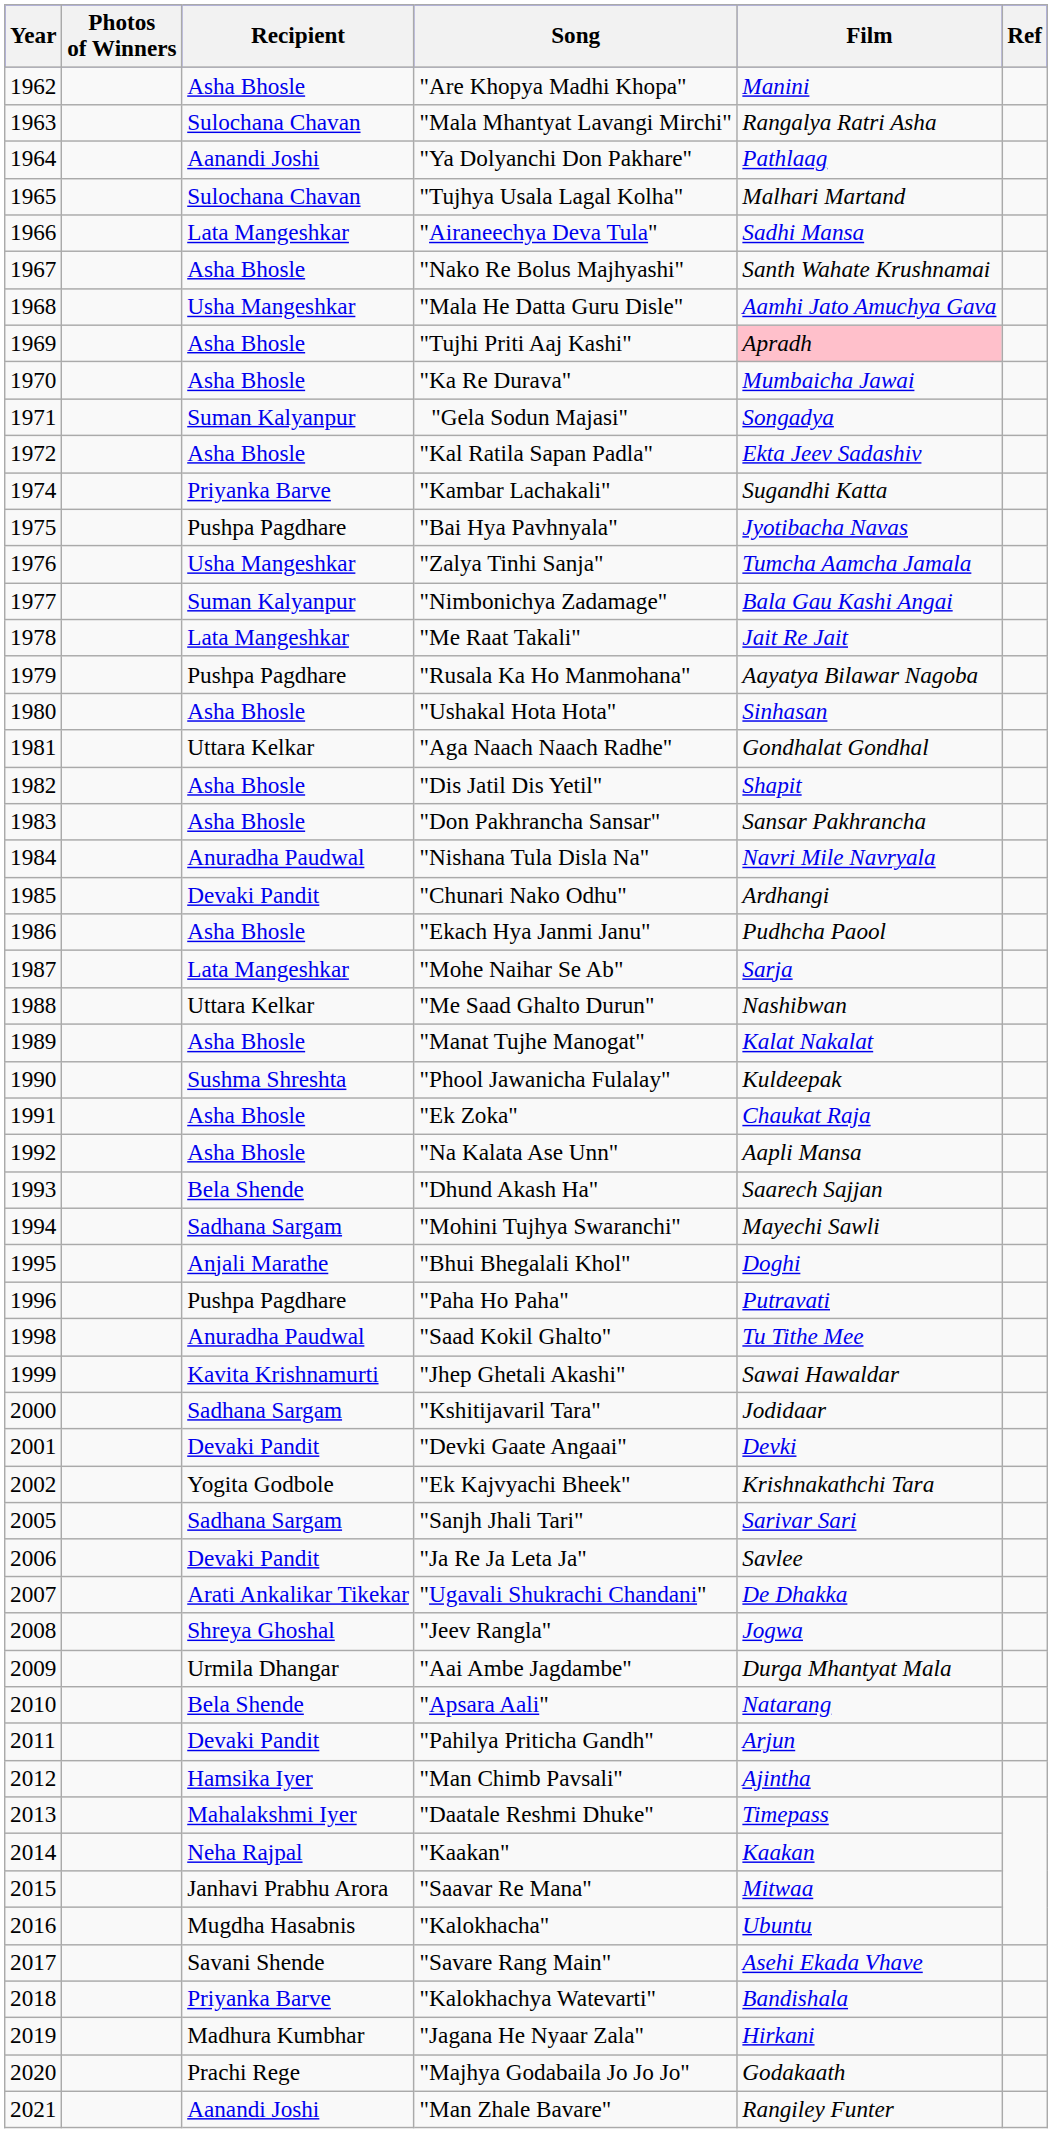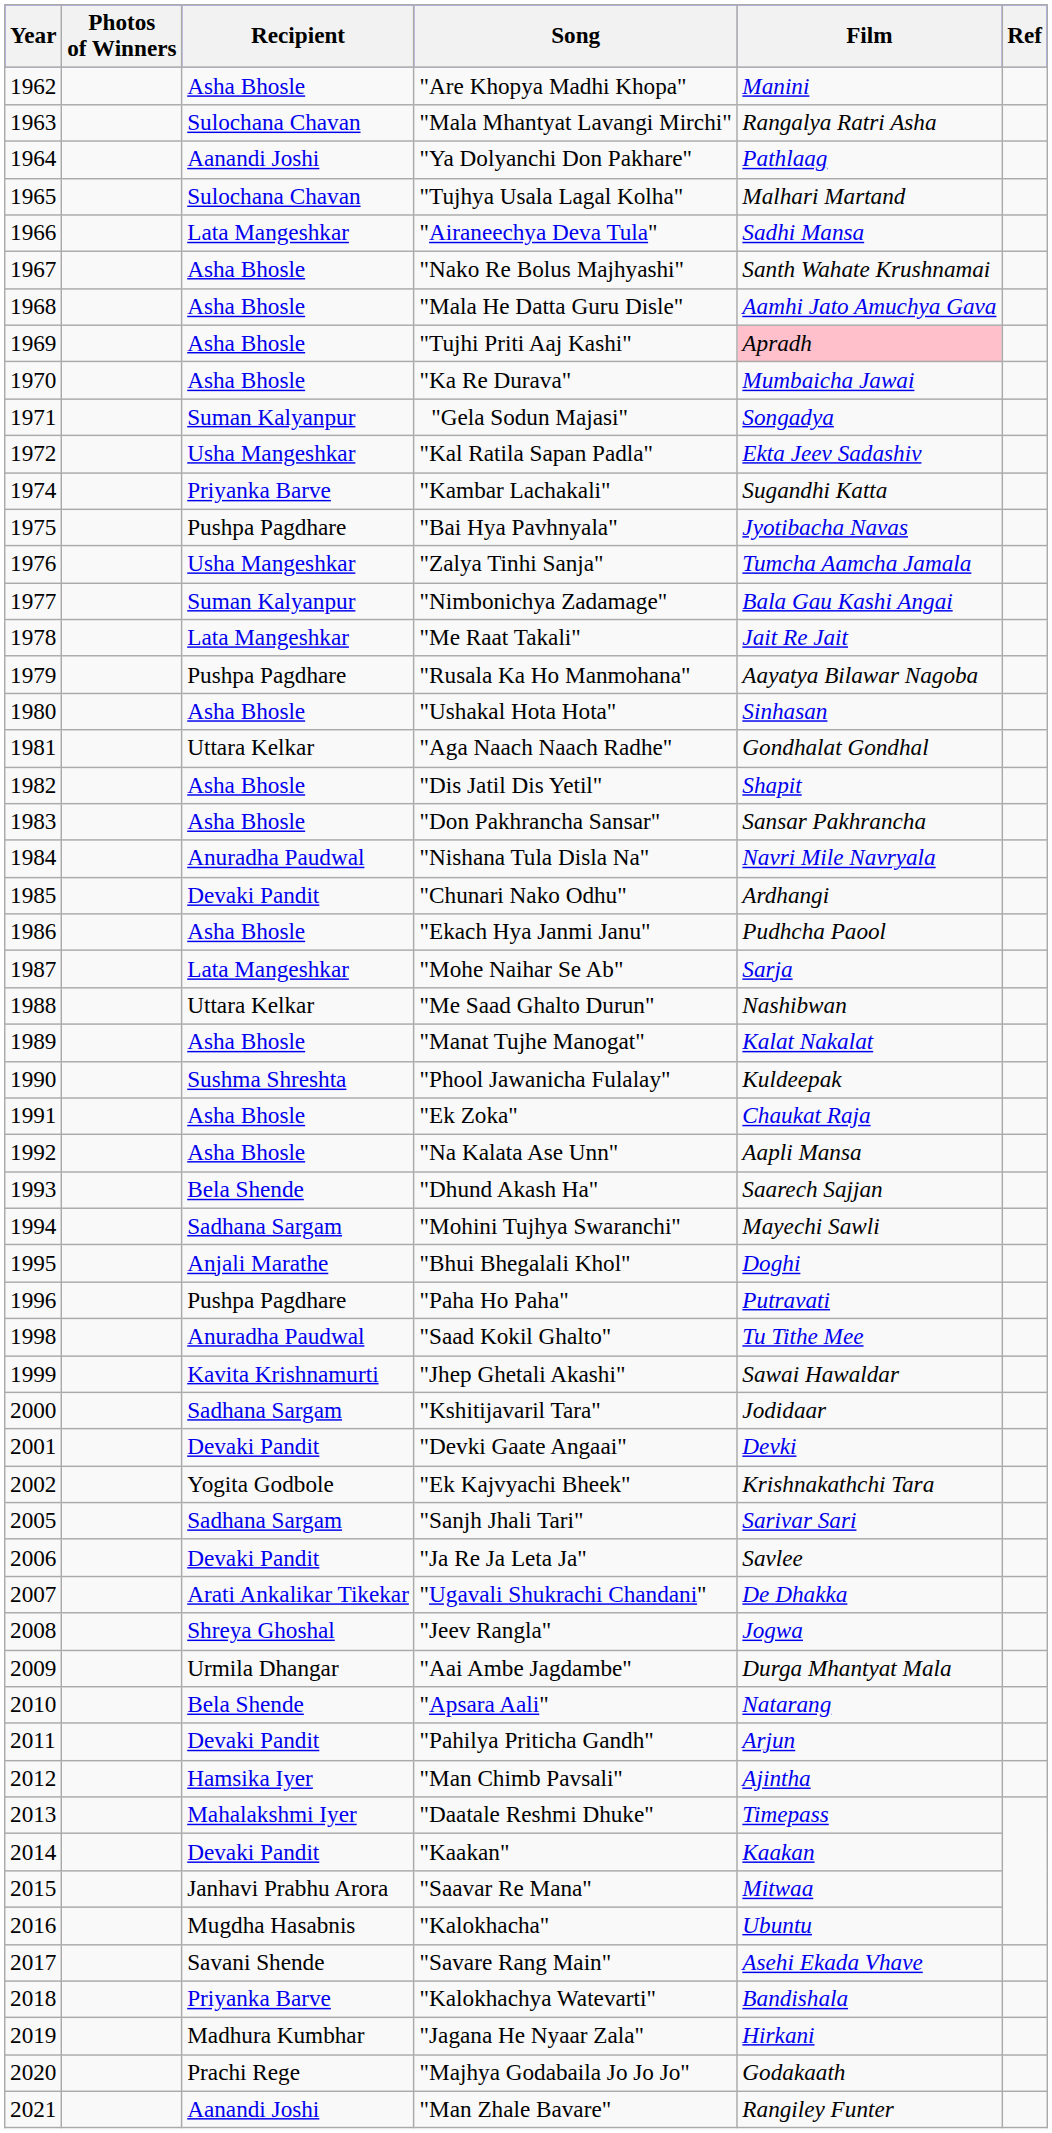 <table class="wikitable sortable">
 <tr style="background:blue;">
 <th>Year</th>
 <th>Photos<br>of Winners</th>
 <th>Recipient</th>
 <th>Song</th>
 <th>Film</th>
 <th>Ref</th>
 </tr>
 <tr>
 <td>1962</td>
 <td></td>
 <td><a href='#'>Asha Bhosle</a></td>
 <td>"Are Khopya Madhi Khopa"</td>
 <td><em><a href='#'>Manini</a></em></td>
 <td></td>
 </tr>
 <tr>
 <td>1963</td>
 <td></td>
 <td><a href='#'>Sulochana Chavan</a></td>
 <td>"Mala Mhantyat Lavangi Mirchi"</td>
 <td><em>Rangalya Ratri Asha</em></td>
 <td></td>
 </tr>
 <tr>
 <td>1964</td>
 <td></td>
 <td><a href='#'>Aanandi Joshi</a></td>
 <td>"Ya Dolyanchi Don Pakhare"</td>
 <td><em><a href='#'>Pathlaag</a></em></td>
 <td></td>
 </tr>
 <tr>
 <td>1965</td>
 <td></td>
 <td><a href='#'>Sulochana Chavan</a></td>
 <td>"Tujhya Usala Lagal Kolha"</td>
 <td><em>Malhari Martand</em></td>
 <td></td>
 </tr>
 <tr>
 <td>1966</td>
 <td></td>
 <td><a href='#'>Lata Mangeshkar</a></td>
 <td>"<a href='#'>Airaneechya Deva Tula</a>"</td>
 <td><em><a href='#'>Sadhi Mansa</a></em></td>
 <td></td>
 </tr>
 <tr>
 <td>1967</td>
 <td></td>
 <td><a href='#'>Asha Bhosle</a></td>
 <td>"Nako Re Bolus Majhyashi"</td>
 <td><em>Santh Wahate Krushnamai</em></td>
 <td></td>
 </tr>
 <tr>
 <td>1968</td>
 <td></td>
-<td><a href='#'>Usha Mangeshkar</a></td>
+<td><a href='#'>Asha Bhosle</a></td>
 <td>"Mala He Datta Guru Disle"</td>
 <td><em><a href='#'>Aamhi Jato Amuchya Gava</a></em></td>
 <td></td>
 </tr>
 <tr>
 <td>1969</td>
 <td></td>
 <td><a href='#'>Asha Bhosle</a></td>
 <td>"Tujhi Priti Aaj Kashi"</td>
 <td style="background: pink;"><em>Apradh</em></td>
 <td></td>
 </tr>
 <tr>
 <td>1970</td>
 <td></td>
 <td><a href='#'>Asha Bhosle</a></td>
 <td>"Ka Re Durava"</td>
 <td><em><a href='#'>Mumbaicha Jawai</a></em></td>
 <td></td>
 </tr>
 <tr>
 <td>1971</td>
 <td></td>
 <td><a href='#'>Suman Kalyanpur</a></td>
 <td>  "Gela Sodun Majasi"</td>
 <td><em><a href='#'>Songadya</a></em></td>
 <td></td>
 </tr>
 <tr>
 <td>1972</td>
 <td></td>
-<td><a href='#'>Asha Bhosle</a></td>
+<td><a href='#'>Usha Mangeshkar</a></td>
 <td>"Kal Ratila Sapan Padla"</td>
 <td><em><a href='#'>Ekta Jeev Sadashiv</a></em></td>
 <td></td>
 </tr>
 <tr>
 <td>1974</td>
 <td></td>
 <td><a href='#'>Priyanka Barve</a></td>
 <td>"Kambar Lachakali"</td>
 <td><em>Sugandhi Katta</em></td>
 <td></td>
 </tr>
 <tr>
 <td>1975</td>
 <td></td>
 <td>Pushpa Pagdhare</td>
 <td>"Bai Hya Pavhnyala"</td>
 <td><em><a href='#'>Jyotibacha Navas</a></em></td>
 <td></td>
 </tr>
 <tr>
 <td>1976</td>
 <td></td>
 <td><a href='#'>Usha Mangeshkar</a></td>
 <td>"Zalya Tinhi Sanja"</td>
 <td><em><a href='#'>Tumcha Aamcha Jamala</a></em></td>
 <td></td>
 </tr>
 <tr>
 <td>1977</td>
 <td></td>
 <td><a href='#'>Suman Kalyanpur</a></td>
 <td>"Nimbonichya Zadamage"</td>
 <td><em><a href='#'>Bala Gau Kashi Angai</a></em></td>
 <td></td>
 </tr>
 <tr>
 <td>1978</td>
 <td></td>
 <td><a href='#'>Lata Mangeshkar</a></td>
 <td>"Me Raat Takali"</td>
 <td><em><a href='#'>Jait Re Jait</a></em></td>
 <td></td>
 </tr>
 <tr>
 <td>1979</td>
 <td></td>
 <td>Pushpa Pagdhare</td>
 <td>"Rusala Ka Ho Manmohana"</td>
 <td><em>Aayatya Bilawar Nagoba</em></td>
 <td></td>
 </tr>
 <tr>
 <td>1980</td>
 <td></td>
 <td><a href='#'>Asha Bhosle</a></td>
 <td>"Ushakal Hota Hota"</td>
 <td><em><a href='#'>Sinhasan</a></em></td>
 <td></td>
 </tr>
 <tr>
 <td>1981</td>
 <td></td>
 <td>Uttara Kelkar</td>
 <td>"Aga Naach Naach Radhe"</td>
 <td><em>Gondhalat Gondhal</em></td>
 <td></td>
 </tr>
 <tr>
 <td>1982</td>
 <td></td>
 <td><a href='#'>Asha Bhosle</a></td>
 <td>"Dis Jatil Dis Yetil"</td>
 <td><em><a href='#'>Shapit</a></em></td>
 <td></td>
 </tr>
 <tr>
 <td>1983</td>
 <td></td>
 <td><a href='#'>Asha Bhosle</a></td>
 <td>"Don Pakhrancha Sansar"</td>
 <td><em>Sansar Pakhrancha</em></td>
 <td></td>
 </tr>
 <tr>
 <td>1984</td>
 <td></td>
 <td><a href='#'>Anuradha Paudwal</a></td>
 <td>"Nishana Tula Disla Na"</td>
 <td><em><a href='#'>Navri Mile Navryala</a></em></td>
 <td></td>
 </tr>
 <tr>
 <td>1985</td>
 <td></td>
 <td><a href='#'>Devaki Pandit</a></td>
 <td>"Chunari Nako Odhu"</td>
 <td><em>Ardhangi</em></td>
 <td></td>
 </tr>
 <tr>
 <td>1986</td>
 <td></td>
 <td><a href='#'>Asha Bhosle</a></td>
 <td>"Ekach Hya Janmi Janu"</td>
 <td><em>Pudhcha Paool</em></td>
 <td></td>
 </tr>
 <tr>
 <td>1987</td>
 <td></td>
 <td><a href='#'>Lata Mangeshkar</a></td>
 <td>"Mohe Naihar Se Ab"</td>
 <td><em><a href='#'>Sarja</a></em></td>
 <td></td>
 </tr>
 <tr>
 <td>1988</td>
 <td></td>
 <td>Uttara Kelkar</td>
 <td>"Me Saad Ghalto Durun"</td>
 <td><em>Nashibwan</em></td>
 <td></td>
 </tr>
 <tr>
 <td>1989</td>
 <td></td>
 <td><a href='#'>Asha Bhosle</a></td>
 <td>"Manat Tujhe Manogat"</td>
 <td><em><a href='#'>Kalat Nakalat</a></em></td>
 <td></td>
 </tr>
 <tr>
 <td>1990</td>
 <td></td>
 <td><a href='#'>Sushma Shreshta</a></td>
 <td>"Phool Jawanicha Fulalay"</td>
 <td><em>Kuldeepak</em></td>
 <td></td>
 </tr>
 <tr>
 <td>1991</td>
 <td></td>
 <td><a href='#'>Asha Bhosle</a></td>
 <td>"Ek Zoka"</td>
 <td><em><a href='#'>Chaukat Raja</a></em></td>
 <td></td>
 </tr>
 <tr>
 <td>1992</td>
 <td></td>
 <td><a href='#'>Asha Bhosle</a></td>
 <td>"Na Kalata Ase Unn"</td>
 <td><em>Aapli Mansa</em></td>
 <td></td>
 </tr>
 <tr>
 <td>1993</td>
 <td></td>
 <td><a href='#'>Bela Shende</a></td>
 <td>"Dhund Akash Ha"</td>
 <td><em>Saarech Sajjan</em></td>
 <td></td>
 </tr>
 <tr>
 <td>1994</td>
 <td></td>
 <td><a href='#'>Sadhana Sargam</a></td>
 <td>"Mohini Tujhya Swaranchi"</td>
 <td><em>Mayechi Sawli</em></td>
 <td></td>
 </tr>
 <tr>
 <td>1995</td>
 <td></td>
 <td><a href='#'>Anjali Marathe</a></td>
 <td>"Bhui Bhegalali Khol"</td>
 <td><em><a href='#'>Doghi</a></em></td>
 <td></td>
 </tr>
 <tr>
 <td>1996</td>
 <td></td>
 <td>Pushpa Pagdhare</td>
 <td>"Paha Ho Paha"</td>
 <td><em><a href='#'>Putravati</a></em></td>
 <td></td>
 </tr>
 <tr>
 <td>1998</td>
 <td></td>
 <td><a href='#'>Anuradha Paudwal</a></td>
 <td>"Saad Kokil Ghalto"</td>
 <td><em><a href='#'>Tu Tithe Mee</a></em></td>
 <td></td>
 </tr>
 <tr>
 <td>1999</td>
 <td></td>
 <td><a href='#'>Kavita Krishnamurti</a></td>
 <td>"Jhep Ghetali Akashi"</td>
 <td><em>Sawai Hawaldar</em></td>
 <td></td>
 </tr>
 <tr>
 <td>2000</td>
 <td></td>
 <td><a href='#'>Sadhana Sargam</a></td>
 <td>"Kshitijavaril Tara"</td>
 <td><em>Jodidaar</em></td>
 <td></td>
 </tr>
 <tr>
 <td>2001</td>
 <td></td>
 <td><a href='#'>Devaki Pandit</a></td>
 <td>"Devki Gaate Angaai"</td>
 <td><em><a href='#'>Devki</a></em></td>
 <td></td>
 </tr>
 <tr>
 <td>2002</td>
 <td></td>
 <td>Yogita Godbole</td>
 <td>"Ek Kajvyachi Bheek"</td>
 <td><em>Krishnakathchi Tara</em></td>
 <td></td>
 </tr>
 <tr>
 <td>2005</td>
 <td></td>
 <td><a href='#'>Sadhana Sargam</a></td>
 <td>"Sanjh Jhali Tari"</td>
 <td><em><a href='#'>Sarivar Sari</a></em></td>
 <td></td>
 </tr>
 <tr>
 <td>2006</td>
 <td></td>
 <td><a href='#'>Devaki Pandit</a></td>
 <td>"Ja Re Ja Leta Ja"</td>
 <td><em>Savlee</em></td>
 <td></td>
 </tr>
 <tr>
 <td>2007</td>
 <td></td>
 <td><a href='#'>Arati Ankalikar Tikekar</a></td>
 <td>"<a href='#'>Ugavali Shukrachi Chandani</a>"</td>
 <td><em><a href='#'>De Dhakka</a></em></td>
 <td></td>
 </tr>
 <tr>
 <td>2008</td>
 <td></td>
 <td><a href='#'>Shreya Ghoshal</a></td>
 <td>"Jeev Rangla"</td>
 <td><em><a href='#'>Jogwa</a></em></td>
 <td></td>
 </tr>
 <tr>
 <td>2009</td>
 <td></td>
 <td>Urmila Dhangar</td>
 <td>"Aai Ambe Jagdambe"</td>
 <td><em>Durga Mhantyat Mala</em></td>
 <td></td>
 </tr>
 <tr>
 <td>2010</td>
 <td></td>
 <td><a href='#'>Bela Shende</a></td>
 <td>"<a href='#'>Apsara Aali</a>"</td>
 <td><em><a href='#'>Natarang</a></em></td>
 <td></td>
 </tr>
 <tr>
 <td>2011</td>
 <td></td>
 <td><a href='#'>Devaki Pandit</a></td>
 <td>"Pahilya Priticha Gandh"</td>
 <td><em><a href='#'>Arjun</a></em></td>
 <td></td>
 </tr>
 <tr>
 <td>2012</td>
 <td></td>
 <td><a href='#'>Hamsika Iyer</a></td>
 <td>"Man Chimb Pavsali"</td>
 <td><em><a href='#'>Ajintha</a></em></td>
 <td></td>
 </tr>
 <tr>
 <td>2013</td>
 <td></td>
 <td><a href='#'>Mahalakshmi Iyer</a></td>
 <td>"Daatale Reshmi Dhuke"</td>
 <td><em><a href='#'>Timepass</a></em></td>
 <td rowspan="4"></td>
 </tr>
 <tr>
 <td>2014</td>
 <td></td>
-<td><a href='#'>Neha Rajpal</a></td>
+<td><a href='#'>Devaki Pandit</a></td>
 <td>"Kaakan"</td>
 <td><em><a href='#'>Kaakan</a></em></td>
 </tr>
 <tr>
 <td>2015</td>
 <td></td>
 <td>Janhavi Prabhu Arora</td>
 <td>"Saavar Re Mana"</td>
 <td><em><a href='#'>Mitwaa</a></em></td>
 </tr>
 <tr>
 <td>2016</td>
 <td></td>
 <td>Mugdha Hasabnis</td>
 <td>"Kalokhacha"</td>
 <td><em><a href='#'>Ubuntu</a></em></td>
 </tr>
 <tr>
 <td>2017</td>
 <td></td>
 <td>Savani Shende</td>
 <td>"Savare Rang Main"</td>
 <td><em><a href='#'>Asehi Ekada Vhave</a></em></td>
 <td></td>
 </tr>
 <tr>
 <td>2018</td>
 <td></td>
 <td><a href='#'>Priyanka Barve</a></td>
 <td>"Kalokhachya Watevarti"</td>
 <td><em><a href='#'>Bandishala</a></em></td>
 <td></td>
 </tr>
 <tr>
 <td>2019</td>
 <td></td>
 <td>Madhura Kumbhar</td>
 <td>"Jagana He Nyaar Zala"</td>
 <td><em><a href='#'>Hirkani</a></em></td>
 <td></td>
 </tr>
 <tr>
 <td>2020</td>
 <td></td>
 <td>Prachi Rege</td>
 <td>"Majhya Godabaila Jo Jo Jo"</td>
 <td><em>Godakaath</em></td>
 <td></td>
 </tr>
 <tr>
 <td>2021</td>
 <td></td>
 <td><a href='#'>Aanandi Joshi</a></td>
 <td>"Man Zhale Bavare"</td>
 <td><em>Rangiley Funter</em></td>
 <td></td>
 </tr>
 </table>
